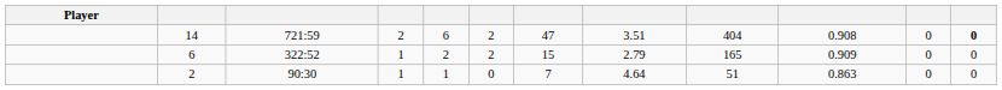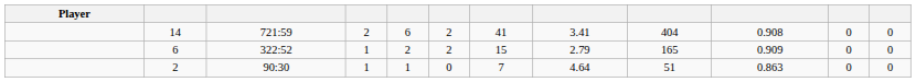 <table class="wikitable sortable" style="width:100%; text-align:center;">
 <tr>
 <th>Player</th>
 <th></th>
 <th></th>
 <th></th>
 <th></th>
 <th></th>
 <th></th>
 <th></th>
 <th></th>
 <th></th>
 <th></th>
 <th></th>
 </tr>
 <tr>
 <td></td>
 <td>14</td>
 <td>721:59</td>
 <td>2</td>
 <td>6</td>
 <td>2</td>
-<td>47</td>
-<td>3.51</td>
+<td>41</td>
+<td>3.41</td>
 <td>404</td>
 <td>0.908</td>
 <td>0</td>
-<td><strong>0</strong></td>
+<td>0</td>
 </tr>
 <tr>
 <td></td>
 <td>6</td>
 <td>322:52</td>
 <td>1</td>
 <td>2</td>
 <td>2</td>
 <td>15</td>
 <td>2.79</td>
 <td>165</td>
 <td>0.909</td>
 <td>0</td>
 <td>0</td>
 </tr>
 <tr>
 <td></td>
 <td>2</td>
 <td>90:30</td>
 <td>1</td>
 <td>1</td>
 <td>0</td>
 <td>7</td>
 <td>4.64</td>
 <td>51</td>
 <td>0.863</td>
 <td>0</td>
 <td>0</td>
 </tr>
 </table>
